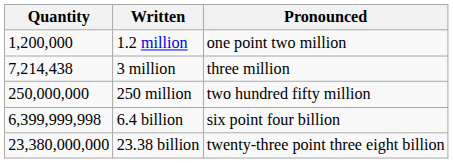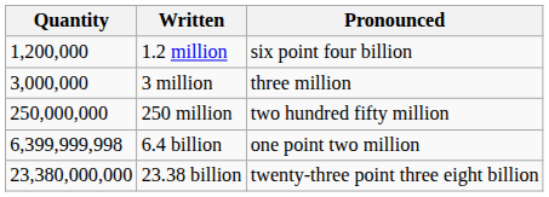 <table class="wikitable">
 <tr>
 <th>Quantity</th>
 <th>Written</th>
 <th>Pronounced</th>
 </tr>
 <tr>
 <td>1,200,000</td>
 <td>1.2 <a href='#'>million</a></td>
-<td>one point two million</td>
+<td>six point four billion</td>
 </tr>
 <tr>
-<td>7,214,438</td>
+<td>3,000,000</td>
 <td>3 million</td>
 <td>three million</td>
 </tr>
 <tr>
 <td>250,000,000</td>
 <td>250 million</td>
 <td>two hundred fifty million</td>
 </tr>
 <tr>
 <td>6,399,999,998</td>
 <td>6.4 billion</td>
-<td>six point four billion</td>
+<td>one point two million</td>
 </tr>
 <tr>
 <td>23,380,000,000</td>
 <td>23.38 billion</td>
 <td>twenty-three point three eight billion</td>
 </tr>
 </table>
